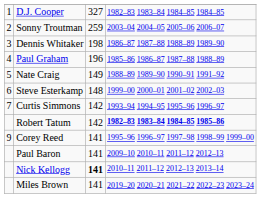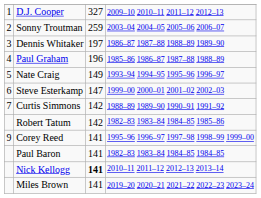 <table class="wikitable">
 <tr>
 </tr>
 <tr>
 <td>1</td>
 <td><a href='#'>D.J. Cooper</a></td>
 <td>327</td>
-<td style="font-size:80%;"><a href='#'>1982–83</a> <a href='#'>1983–84</a> <a href='#'>1984–85</a> <a href='#'>1984–85</a></td>
+<td style="font-size:80%;"><a href='#'>2009–10</a> <a href='#'>2010–11</a> <a href='#'>2011–12</a> <a href='#'>2012–13</a></td>
 </tr>
 <tr>
 <td>2</td>
 <td>Sonny Troutman</td>
 <td>259</td>
 <td style="font-size:80%;"><a href='#'>2003–04</a> <a href='#'>2004–05</a> <a href='#'>2005–06</a> <a href='#'>2006–07</a></td>
 </tr>
 <tr>
 <td>3</td>
 <td>Dennis Whitaker</td>
-<td>198</td>
+<td>197</td>
 <td style="font-size:80%;"><a href='#'>1986–87</a> <a href='#'>1987–88</a> <a href='#'>1988–89</a> <a href='#'>1989–90</a></td>
 </tr>
 <tr>
 <td>4</td>
 <td><a href='#'>Paul Graham</a></td>
 <td>196</td>
 <td style="font-size:80%;"><a href='#'>1985–86</a> <a href='#'>1986–87</a> <a href='#'>1987–88</a> <a href='#'>1988–89</a></td>
 </tr>
 <tr>
 <td>5</td>
 <td>Nate Craig</td>
 <td>149</td>
-<td style="font-size:80%;"><a href='#'>1988–89</a> <a href='#'>1989–90</a> <a href='#'>1990–91</a> <a href='#'>1991–92</a></td>
+<td style="font-size:80%;"><a href='#'>1993–94</a> <a href='#'>1994–95</a> <a href='#'>1995–96</a> <a href='#'>1996–97</a></td>
 </tr>
 <tr>
 <td>6</td>
 <td>Steve Esterkamp</td>
-<td>148</td>
+<td>147</td>
 <td style="font-size:80%;"><a href='#'>1999–00</a> <a href='#'>2000–01</a> <a href='#'>2001–02</a> <a href='#'>2002–03</a></td>
 </tr>
 <tr>
 <td>7</td>
 <td>Curtis Simmons</td>
 <td>142</td>
-<td style="font-size:80%;"><a href='#'>1993–94</a> <a href='#'>1994–95</a> <a href='#'>1995–96</a> <a href='#'>1996–97</a></td>
+<td style="font-size:80%;"><a href='#'>1988–89</a> <a href='#'>1989–90</a> <a href='#'>1990–91</a> <a href='#'>1991–92</a></td>
 </tr>
 <tr>
 <td></td>
 <td>Robert Tatum</td>
 <td>142</td>
-<td style="font-size:80%;"><strong><a href='#'>1982–83</a> <a href='#'>1983–84</a> <a href='#'>1984–85</a> <a href='#'>1985–86</a></strong></td>
+<td style="font-size:80%;"><a href='#'>1982–83</a> <a href='#'>1983–84</a> <a href='#'>1984–85</a> <a href='#'>1985–86</a></td>
 </tr>
 <tr>
 <td>9</td>
 <td>Corey Reed</td>
 <td>141</td>
 <td style="font-size:80%;"><a href='#'>1995–96</a> <a href='#'>1996–97</a> <a href='#'>1997–98</a> <a href='#'>1998–99</a> <a href='#'>1999–00</a></td>
 </tr>
 <tr>
 <td></td>
 <td>Paul Baron</td>
 <td>141</td>
-<td style="font-size:80%;"><a href='#'>2009–10</a> <a href='#'>2010–11</a> <a href='#'>2011–12</a> <a href='#'>2012–13</a></td>
+<td style="font-size:80%;"><a href='#'>1982–83</a> <a href='#'>1983–84</a> <a href='#'>1984–85</a> <a href='#'>1984–85</a></td>
 </tr>
 <tr>
 <td></td>
 <td><a href='#'>Nick Kellogg</a></td>
 <td><strong>141</strong></td>
 <td style="font-size:80%;"><a href='#'>2010–11</a> <a href='#'>2011–12</a> <a href='#'>2012–13</a> <a href='#'>2013–14</a></td>
 </tr>
 <tr>
 <td></td>
 <td>Miles Brown</td>
 <td>141</td>
 <td style="font-size:80%;"><a href='#'>2019–20</a> <a href='#'>2020–21</a> <a href='#'>2021–22</a> <a href='#'>2022–23</a> <a href='#'>2023–24</a></td>
 </tr>
 </table>
